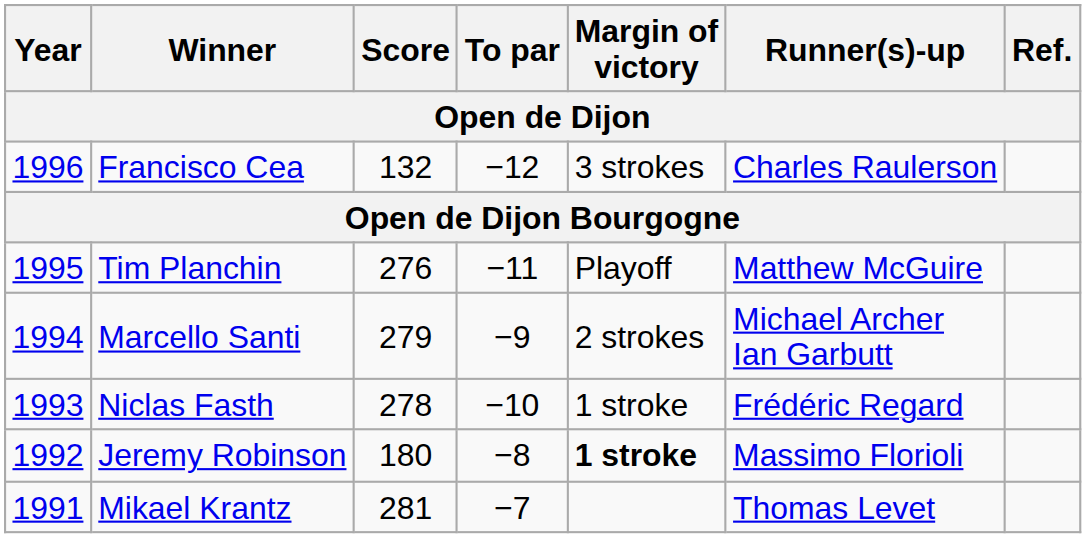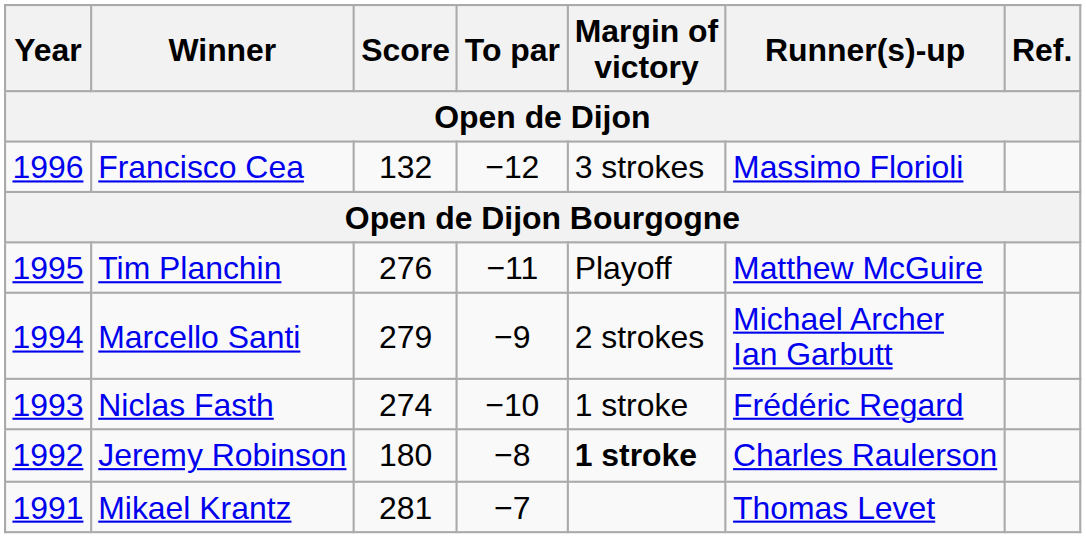 <table class="wikitable" style="font-size:95%">
 <tr>
 <th>Year</th>
 <th>Winner</th>
 <th>Score</th>
 <th>To par</th>
 <th>Margin of<br>victory</th>
 <th>Runner(s)-up</th>
 <th>Ref.</th>
 </tr>
 <tr>
 <th colspan=7>Open de Dijon</th>
 </tr>
 <tr>
 <td><a href='#'>1996</a></td>
 <td> <a href='#'>Francisco Cea</a></td>
 <td align=center>132</td>
 <td align=center>−12</td>
 <td>3 strokes</td>
-<td> <a href='#'>Charles Raulerson</a></td>
+<td> <a href='#'>Massimo Florioli</a></td>
 <td></td>
 </tr>
 <tr>
 <th colspan=7>Open de Dijon Bourgogne</th>
 </tr>
 <tr>
 <td><a href='#'>1995</a></td>
 <td> <a href='#'>Tim Planchin</a></td>
 <td align=center>276</td>
 <td align=center>−11</td>
 <td>Playoff</td>
 <td> <a href='#'>Matthew McGuire</a></td>
 <td></td>
 </tr>
 <tr>
 <td><a href='#'>1994</a></td>
 <td> <a href='#'>Marcello Santi</a></td>
 <td align=center>279</td>
 <td align=center>−9</td>
 <td>2 strokes</td>
 <td> <a href='#'>Michael Archer</a><br> <a href='#'>Ian Garbutt</a></td>
 <td></td>
 </tr>
 <tr>
 <td><a href='#'>1993</a></td>
 <td> <a href='#'>Niclas Fasth</a></td>
-<td align=center>278</td>
+<td align=center>274</td>
 <td align=center>−10</td>
 <td>1 stroke</td>
 <td> <a href='#'>Frédéric Regard</a></td>
 <td></td>
 </tr>
 <tr>
 <td><a href='#'>1992</a></td>
 <td> <a href='#'>Jeremy Robinson</a></td>
 <td align=center>180</td>
 <td align=center>−8</td>
 <td><strong>1 stroke</strong></td>
-<td> <a href='#'>Massimo Florioli</a></td>
+<td> <a href='#'>Charles Raulerson</a></td>
 <td></td>
 </tr>
 <tr>
 <td><a href='#'>1991</a></td>
 <td> <a href='#'>Mikael Krantz</a></td>
 <td align=center>281</td>
 <td align=center>−7</td>
 <td></td>
 <td> <a href='#'>Thomas Levet</a></td>
 <td></td>
 </tr>
 </table>
